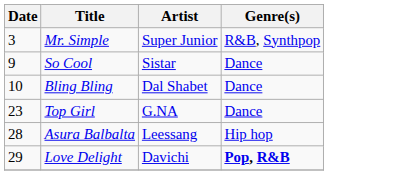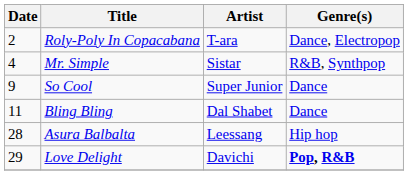 <table class="wikitable" style="text-align: left;">
 <tr>
 <th>Date</th>
 <th>Title</th>
 <th>Artist</th>
 <th>Genre(s)</th>
 </tr>
 <tr>
-<td rowspan="1">3</td>
+<td rowspan="1">2</td>
+<td><em><a href='#'>Roly-Poly In Copacabana</a></em></td>
+<td><a href='#'>T-ara</a></td>
+<td><a href='#'>Dance</a>, <a href='#'>Electropop</a></td>
+</tr>
+<tr>
+<td rowspan="1">4</td>
 <td><em><a href='#'>Mr. Simple</a></em></td>
-<td><a href='#'>Super Junior</a></td>
+<td><a href='#'>Sistar</a></td>
 <td><a href='#'>R&B</a>, <a href='#'>Synthpop</a></td>
 </tr>
 <tr>
 <td rowspan="1">9</td>
 <td><em><a href='#'>So Cool</a></em></td>
-<td><a href='#'>Sistar</a></td>
+<td><a href='#'>Super Junior</a></td>
 <td><a href='#'>Dance</a></td>
 </tr>
 <tr>
-<td rowspan="1">10</td>
+<td rowspan="1">11</td>
 <td><em><a href='#'>Bling Bling</a></em></td>
 <td><a href='#'>Dal Shabet</a></td>
-<td><a href='#'>Dance</a></td>
-</tr>
-<tr>
-<td rowspan="1">23</td>
-<td><em><a href='#'>Top Girl</a></em></td>
-<td><a href='#'>G.NA</a></td>
 <td><a href='#'>Dance</a></td>
 </tr>
 <tr>
 <td rowspan="1">28</td>
 <td><em><a href='#'>Asura Balbalta</a></em></td>
 <td><a href='#'>Leessang</a></td>
 <td><a href='#'>Hip hop</a></td>
 </tr>
 <tr>
 <td rowspan="1">29</td>
 <td><em><a href='#'>Love Delight</a></em></td>
 <td><a href='#'>Davichi</a></td>
 <td><strong><a href='#'>Pop</a>, <a href='#'>R&B</a></strong></td>
 </tr>
 <tr>
 </tr>
 </table>
